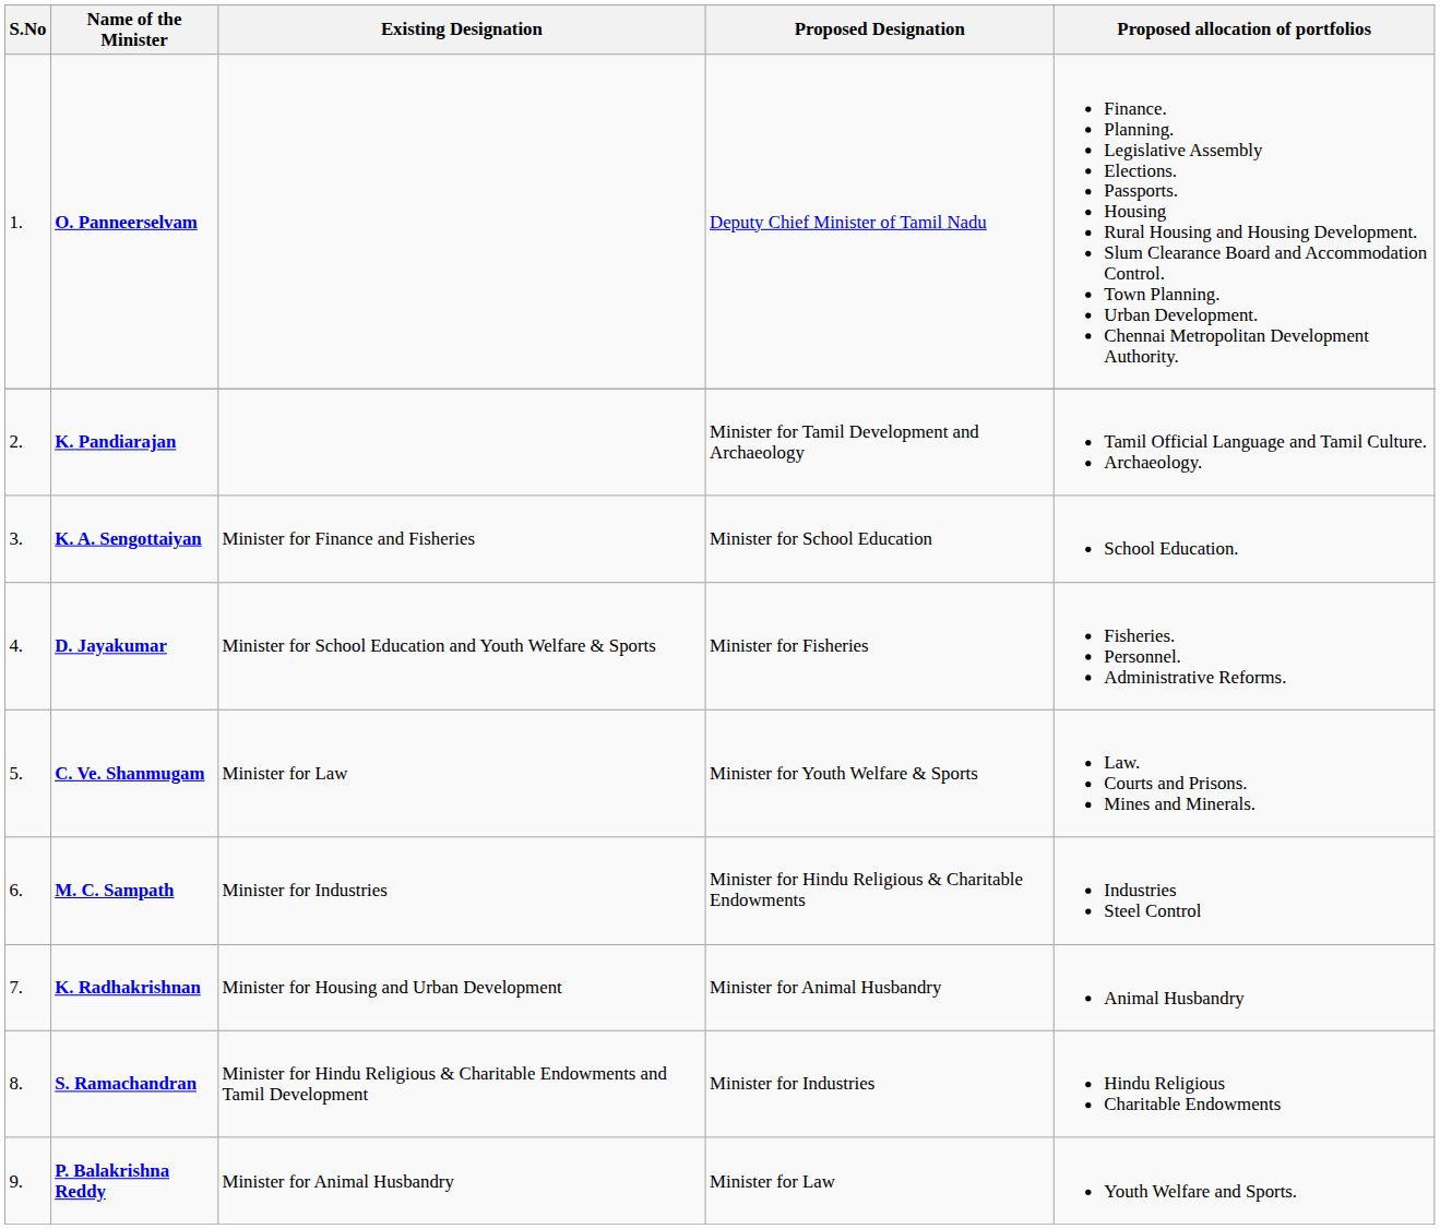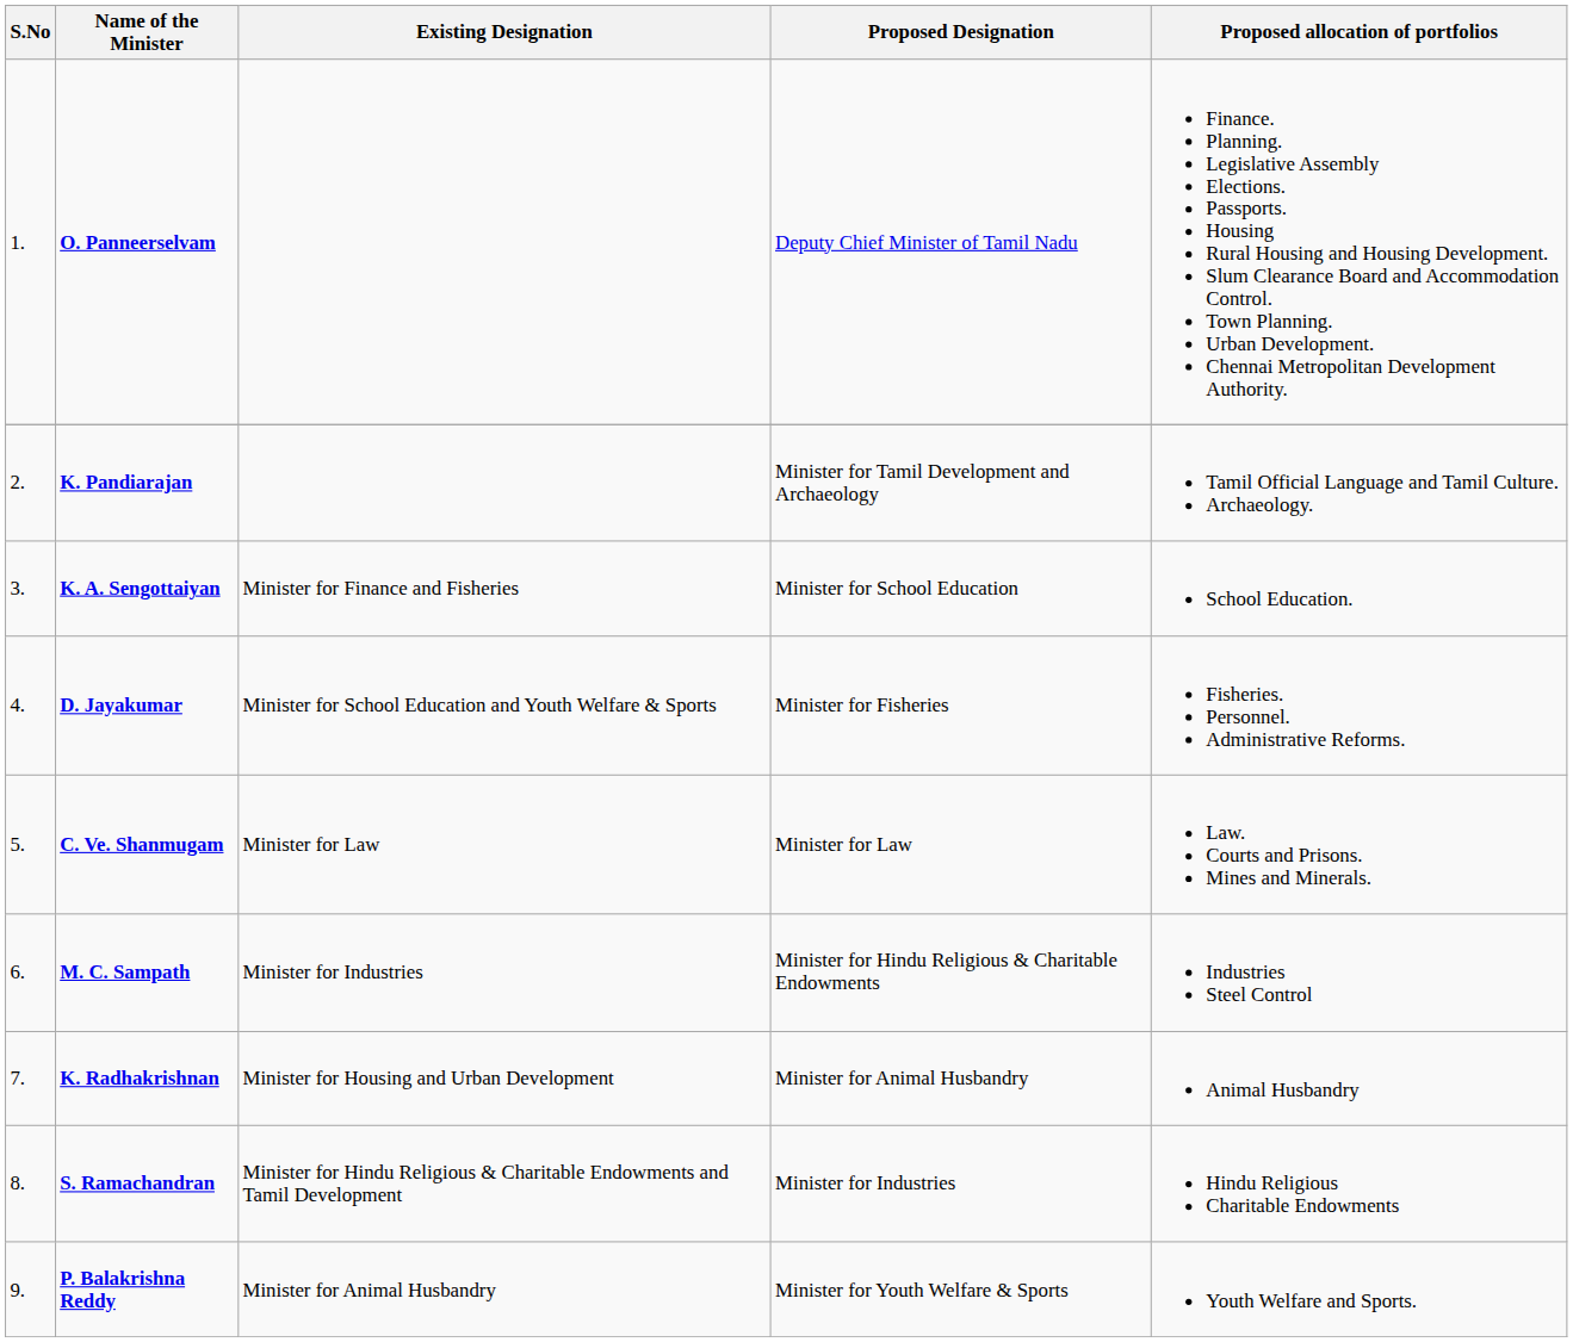 <table class="wikitable">
 <tr>
 <th>S.No</th>
 <th>Name of the Minister</th>
 <th>Existing Designation</th>
 <th>Proposed Designation</th>
 <th>Proposed allocation of portfolios</th>
 </tr>
 <tr>
 <td>1.</td>
 <td><strong><a href='#'>O. Panneerselvam</a></strong></td>
 <td></td>
 <td><a href='#'>Deputy Chief Minister of Tamil Nadu</a></td>
 <td><br><ul><li>Finance.</li><li>Planning.</li><li>Legislative Assembly</li><li>Elections.</li><li>Passports.</li><li>Housing</li><li>Rural Housing and Housing Development.</li><li>Slum Clearance Board and Accommodation Control.</li><li>Town Planning.</li><li>Urban Development.</li><li>Chennai Metropolitan Development Authority.</li></ul></td>
 </tr>
 <tr>
 </tr>
 <tr>
 <td>2.</td>
 <td><strong><a href='#'>K. Pandiarajan</a></strong></td>
 <td></td>
 <td>Minister for Tamil Development and Archaeology</td>
 <td><br><ul><li>Tamil Official Language and Tamil Culture.</li><li>Archaeology.</li></ul></td>
 </tr>
 <tr>
 <td>3.</td>
 <td><strong><a href='#'>K. A. Sengottaiyan</a></strong></td>
 <td>Minister for Finance and Fisheries</td>
 <td>Minister for School Education</td>
 <td><br><ul><li>School Education.</li></ul></td>
 </tr>
 <tr>
 <td>4.</td>
 <td><strong><a href='#'>D. Jayakumar</a></strong></td>
 <td>Minister for School Education and Youth Welfare & Sports</td>
 <td>Minister for Fisheries</td>
 <td><br><ul><li>Fisheries.</li><li>Personnel.</li><li>Administrative Reforms.</li></ul></td>
 </tr>
 <tr>
 <td>5.</td>
 <td><strong><a href='#'>C. Ve. Shanmugam</a></strong></td>
 <td>Minister for Law</td>
-<td>Minister for Youth Welfare & Sports</td>
+<td>Minister for Law</td>
 <td><br><ul><li>Law.</li><li>Courts and Prisons.</li><li>Mines and Minerals.</li></ul></td>
 </tr>
 <tr>
 <td>6.</td>
 <td><strong><a href='#'>M. C. Sampath</a></strong></td>
 <td>Minister for Industries</td>
 <td>Minister for Hindu Religious & Charitable Endowments</td>
 <td><br><ul><li>Industries</li><li>Steel Control</li></ul></td>
 </tr>
 <tr>
 <td>7.</td>
 <td><strong><a href='#'>K. Radhakrishnan</a></strong></td>
 <td>Minister for Housing and Urban Development</td>
 <td>Minister for Animal Husbandry</td>
 <td><br><ul><li>Animal Husbandry</li></ul></td>
 </tr>
 <tr>
 <td>8.</td>
 <td><strong><a href='#'>S. Ramachandran</a></strong></td>
 <td>Minister for Hindu Religious & Charitable Endowments and Tamil Development</td>
 <td>Minister for Industries</td>
 <td><br><ul><li>Hindu Religious</li><li>Charitable Endowments</li></ul></td>
 </tr>
 <tr>
 <td>9.</td>
 <td><strong><a href='#'>P. Balakrishna Reddy</a></strong></td>
 <td>Minister for Animal Husbandry</td>
-<td>Minister for Law</td>
+<td>Minister for Youth Welfare & Sports</td>
 <td><br><ul><li>Youth Welfare and Sports.</li></ul></td>
 </tr>
 </table>
